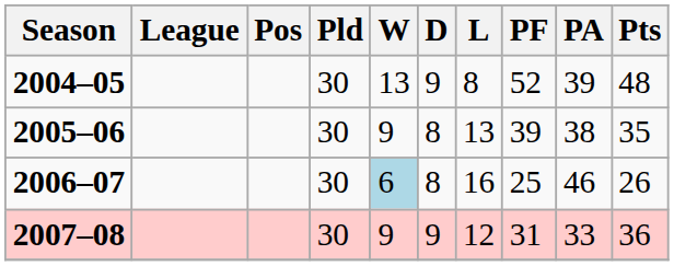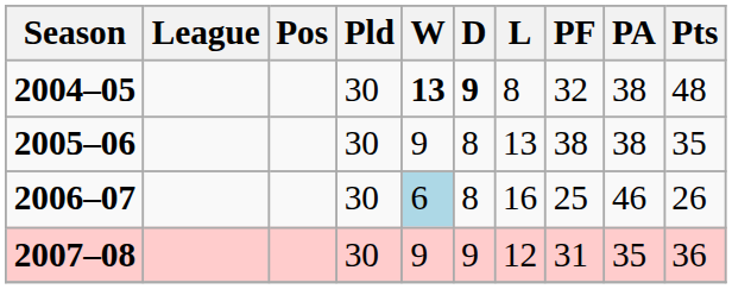 <table class="wikitable">
 <tr>
 <th>Season</th>
 <th>League</th>
 <th>Pos</th>
 <th>Pld</th>
 <th>W</th>
 <th>D</th>
 <th>L</th>
 <th>PF</th>
 <th>PA</th>
 <th>Pts</th>
 </tr>
 <tr>
 <td><strong>2004–05</strong></td>
 <td></td>
 <td></td>
 <td>30</td>
-<td>13</td>
-<td>9</td>
+<td><strong>13</strong></td>
+<td><strong>9</strong></td>
 <td>8</td>
-<td>52</td>
-<td>39</td>
+<td>32</td>
+<td>38</td>
 <td>48</td>
 </tr>
 <tr>
 <td><strong>2005–06</strong></td>
 <td></td>
 <td></td>
 <td>30</td>
 <td>9</td>
 <td>8</td>
 <td>13</td>
-<td>39</td>
+<td>38</td>
 <td>38</td>
 <td>35</td>
 </tr>
 <tr>
 <td><strong>2006–07</strong></td>
 <td></td>
 <td></td>
 <td>30</td>
 <td style="background: lightblue;">6</td>
 <td>8</td>
 <td>16</td>
 <td>25</td>
 <td>46</td>
 <td>26</td>
 </tr>
 <tr style="background-color: #FFCCCC;">
 <td><strong>2007–08</strong></td>
 <td></td>
 <td></td>
 <td>30</td>
 <td>9</td>
 <td>9</td>
 <td>12</td>
 <td>31</td>
-<td>33</td>
+<td>35</td>
 <td>36</td>
 </tr>
 <tr>
 </tr>
 </table>
